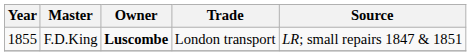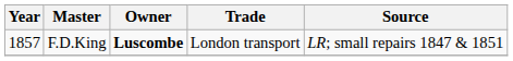 <table class=" wikitable">
 <tr>
 <th>Year</th>
 <th>Master</th>
 <th>Owner</th>
 <th>Trade</th>
 <th>Source</th>
 </tr>
 <tr>
-<td>1855</td>
+<td>1857</td>
 <td>F.D.King</td>
 <td><strong>Luscombe</strong></td>
 <td>London transport</td>
 <td><em>LR</em>; small repairs 1847 & 1851</td>
 </tr>
 <tr>
 </tr>
 </table>
